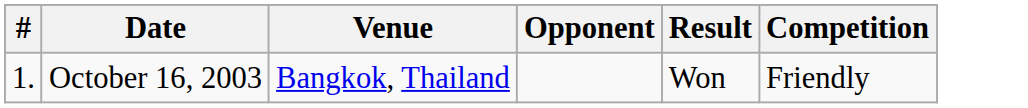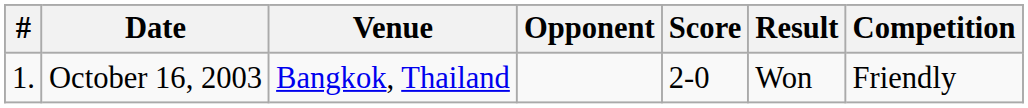 <table class="wikitable">
 <tr>
 <th>#</th>
 <th>Date</th>
 <th>Venue</th>
 <th>Opponent</th>
+<th>Score</th>
 <th>Result</th>
 <th>Competition</th>
 </tr>
 <tr>
 <td>1.</td>
 <td>October 16, 2003</td>
 <td><a href='#'>Bangkok</a>, <a href='#'>Thailand</a></td>
 <td></td>
+<td>2-0</td>
 <td>Won</td>
 <td>Friendly</td>
 </tr>
 </table>
